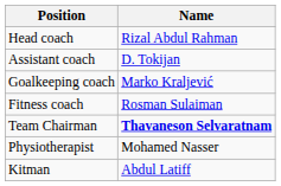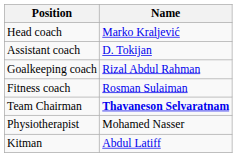 <table class="wikitable">
 <tr>
 <th>Position</th>
 <th>Name</th>
 </tr>
 <tr>
 <td>Head coach</td>
-<td><a href='#'>Rizal Abdul Rahman</a></td>
+<td> <a href='#'>Marko Kraljević</a></td>
 </tr>
 <tr>
 <td>Assistant coach</td>
 <td><a href='#'>D. Tokijan</a></td>
 </tr>
 <tr>
 <td>Goalkeeping coach</td>
-<td> <a href='#'>Marko Kraljević</a></td>
+<td><a href='#'>Rizal Abdul Rahman</a></td>
 </tr>
 <tr>
 <td>Fitness coach</td>
 <td><a href='#'>Rosman Sulaiman</a></td>
 </tr>
 <tr>
 <td>Team Chairman</td>
 <td><strong><a href='#'>Thavaneson Selvaratnam</a></strong></td>
 </tr>
 <tr>
 <td>Physiotherapist</td>
 <td>Mohamed Nasser</td>
 </tr>
 <tr>
 <td>Kitman</td>
 <td><a href='#'>Abdul Latiff</a></td>
 </tr>
 </table>
